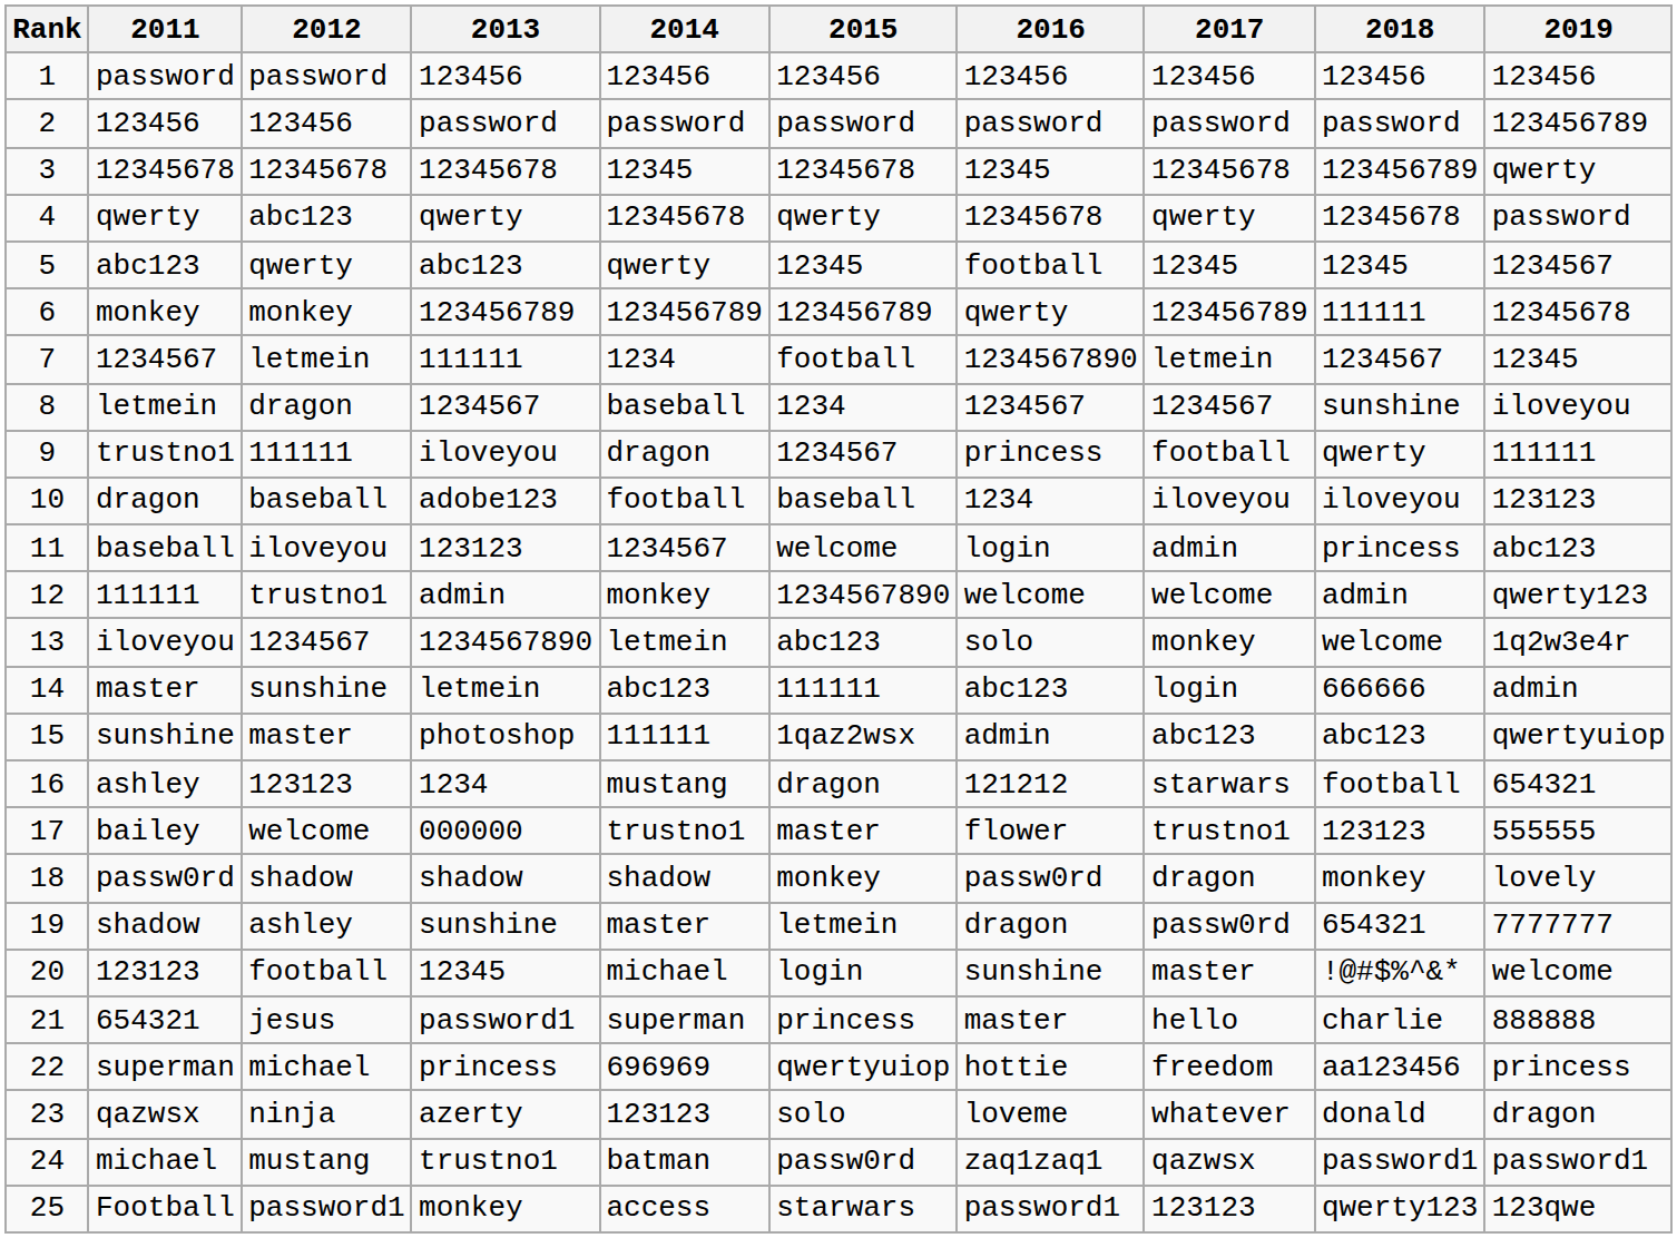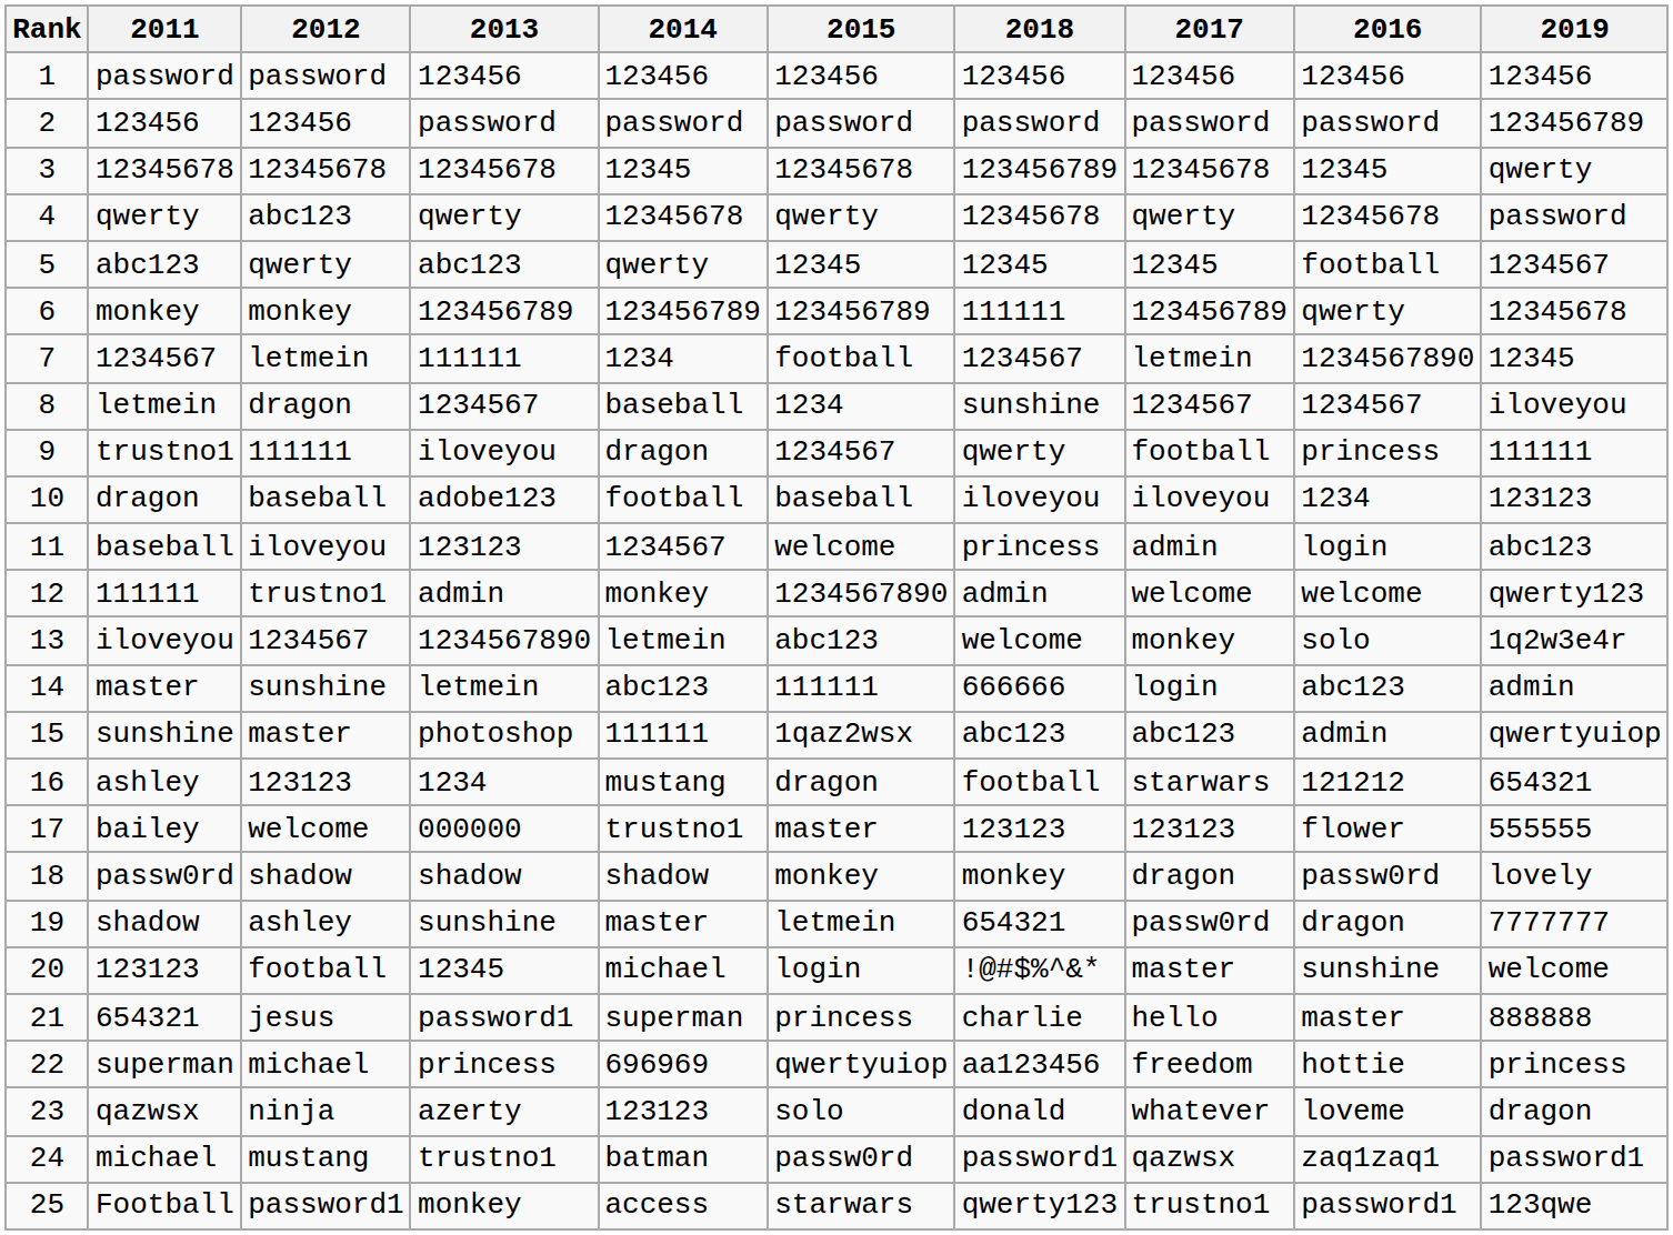 <table class="wikitable">
 <tr>
 <th>Rank</th>
 <th>2011</th>
 <th>2012</th>
 <th>2013</th>
 <th>2014</th>
 <th>2015</th>
+<th>2018</th>
+<th>2017</th>
 <th>2016</th>
-<th>2017</th>
-<th>2018</th>
 <th>2019</th>
 </tr>
 <tr>
 <td align=center>1</td>
 <td align=left>password</td>
 <td align=left>password</td>
 <td align=left>123456</td>
 <td align=left>123456</td>
 <td align=left>123456</td>
 <td align=left>123456</td>
 <td align=left>123456</td>
 <td align=left>123456</td>
 <td align=left>123456</td>
 </tr>
 <tr>
 <td align=center>2</td>
 <td align=left>123456</td>
 <td align=left>123456</td>
 <td align=left>password</td>
 <td align=left>password</td>
 <td align=left>password</td>
 <td align=left>password</td>
 <td align=left>password</td>
 <td align=left>password</td>
 <td align=left>123456789</td>
 </tr>
 <tr>
 <td align=center>3</td>
 <td align=left>12345678</td>
 <td align=left>12345678</td>
 <td align=left>12345678</td>
 <td align=left>12345</td>
 <td align=left>12345678</td>
+<td align=left>123456789</td>
+<td align=left>12345678</td>
 <td align=left>12345</td>
-<td align=left>12345678</td>
-<td align=left>123456789</td>
 <td align=left>qwerty</td>
 </tr>
 <tr>
 <td align=center>4</td>
 <td align=left>qwerty</td>
 <td align=left>abc123</td>
 <td align=left>qwerty</td>
 <td align=left>12345678</td>
 <td align=left>qwerty</td>
 <td align=left>12345678</td>
 <td align=left>qwerty</td>
 <td align=left>12345678</td>
 <td align=left>password</td>
 </tr>
 <tr>
 <td align=center>5</td>
 <td align=left>abc123</td>
 <td align=left>qwerty</td>
 <td align=left>abc123</td>
 <td align=left>qwerty</td>
 <td align=left>12345</td>
-<td align=left>football</td>
 <td align=left>12345</td>
 <td align=left>12345</td>
+<td align=left>football</td>
 <td align=left>1234567</td>
 </tr>
 <tr>
 <td align=center>6</td>
 <td align=left>monkey</td>
 <td align=left>monkey</td>
 <td align=left>123456789</td>
 <td align=left>123456789</td>
 <td align=left>123456789</td>
+<td align=left>111111</td>
+<td align=left>123456789</td>
 <td align=left>qwerty</td>
-<td align=left>123456789</td>
-<td align=left>111111</td>
 <td align=left>12345678</td>
 </tr>
 <tr>
 <td align=center>7</td>
 <td align=left>1234567</td>
 <td align=left>letmein</td>
 <td align=left>111111</td>
 <td align=left>1234</td>
 <td align=left>football</td>
+<td align=left>1234567</td>
+<td align=left>letmein</td>
 <td align=left>1234567890</td>
-<td align=left>letmein</td>
-<td align=left>1234567</td>
 <td align=left>12345</td>
 </tr>
 <tr>
 <td align=center>8</td>
 <td align=left>letmein</td>
 <td align=left>dragon</td>
 <td align=left>1234567</td>
 <td align=left>baseball</td>
 <td align=left>1234</td>
+<td align=left>sunshine</td>
 <td align=left>1234567</td>
 <td align=left>1234567</td>
-<td align=left>sunshine</td>
 <td align=left>iloveyou</td>
 </tr>
 <tr>
 <td align=center>9</td>
 <td align=left>trustno1</td>
 <td align=left>111111</td>
 <td align=left>iloveyou</td>
 <td align=left>dragon</td>
 <td align=left>1234567</td>
+<td align=left>qwerty</td>
+<td align=left>football</td>
 <td align=left>princess</td>
-<td align=left>football</td>
-<td align=left>qwerty</td>
 <td align=left>111111</td>
 </tr>
 <tr>
 <td align=center>10</td>
 <td align=left>dragon</td>
 <td align=left>baseball</td>
 <td align=left>adobe123</td>
 <td align=left>football</td>
 <td align=left>baseball</td>
-<td align=left>1234</td>
 <td align=left>iloveyou</td>
 <td align=left>iloveyou</td>
+<td align=left>1234</td>
 <td align=left>123123</td>
 </tr>
 <tr>
 <td align=center>11</td>
 <td align=left>baseball</td>
 <td align=left>iloveyou</td>
 <td align=left>123123</td>
 <td align=left>1234567</td>
 <td align=left>welcome</td>
+<td align=left>princess</td>
+<td align=left>admin</td>
 <td align=left>login</td>
-<td align=left>admin</td>
-<td align=left>princess</td>
 <td align=left>abc123</td>
 </tr>
 <tr>
 <td align=center>12</td>
 <td align=left>111111</td>
 <td align=left>trustno1</td>
 <td align=left>admin</td>
 <td align=left>monkey</td>
 <td align=left>1234567890</td>
+<td align=left>admin</td>
 <td align=left>welcome</td>
 <td align=left>welcome</td>
-<td align=left>admin</td>
 <td align=left>qwerty123</td>
 </tr>
 <tr>
 <td align=center>13</td>
 <td align=left>iloveyou</td>
 <td align=left>1234567</td>
 <td align=left>1234567890</td>
 <td align=left>letmein</td>
 <td align=left>abc123</td>
+<td align=left>welcome</td>
+<td align=left>monkey</td>
 <td align=left>solo</td>
-<td align=left>monkey</td>
-<td align=left>welcome</td>
 <td align=left>1q2w3e4r</td>
 </tr>
 <tr>
 <td align=center>14</td>
 <td align=left>master</td>
 <td align=left>sunshine</td>
 <td align=left>letmein</td>
 <td align=left>abc123</td>
 <td align=left>111111</td>
+<td align=left>666666</td>
+<td align=left>login</td>
 <td align=left>abc123</td>
-<td align=left>login</td>
-<td align=left>666666</td>
 <td align=left>admin</td>
 </tr>
 <tr>
 <td align=center>15</td>
 <td align=left>sunshine</td>
 <td align=left>master</td>
 <td align=left>photoshop</td>
 <td align=left>111111</td>
 <td align=left>1qaz2wsx</td>
-<td align=left>admin</td>
 <td align=left>abc123</td>
 <td align=left>abc123</td>
+<td align=left>admin</td>
 <td align=left>qwertyuiop</td>
 </tr>
 <tr>
 <td align=center>16</td>
 <td align=left>ashley</td>
 <td align=left>123123</td>
 <td align=left>1234</td>
 <td align=left>mustang</td>
 <td align=left>dragon</td>
+<td align=left>football</td>
+<td align=left>starwars</td>
 <td align=left>121212</td>
-<td align=left>starwars</td>
-<td align=left>football</td>
 <td align=left>654321</td>
 </tr>
 <tr>
 <td align=center>17</td>
 <td align=left>bailey</td>
 <td align=left>welcome</td>
 <td align=left>000000</td>
 <td align=left>trustno1</td>
 <td align=left>master</td>
+<td align=left>123123</td>
+<td align=left>123123</td>
 <td align=left>flower</td>
-<td align=left>trustno1</td>
-<td align=left>123123</td>
 <td align=left>555555</td>
 </tr>
 <tr>
 <td align=center>18</td>
 <td align=left>passw0rd</td>
 <td align=left>shadow</td>
 <td align=left>shadow</td>
 <td align=left>shadow</td>
 <td align=left>monkey</td>
+<td align=left>monkey</td>
+<td align=left>dragon</td>
 <td align=left>passw0rd</td>
-<td align=left>dragon</td>
-<td align=left>monkey</td>
 <td align=left>lovely</td>
 </tr>
 <tr>
 <td align=center>19</td>
 <td align=left>shadow</td>
 <td align=left>ashley</td>
 <td align=left>sunshine</td>
 <td align=left>master</td>
 <td align=left>letmein</td>
+<td align=left>654321</td>
+<td align=left>passw0rd</td>
 <td align=left>dragon</td>
-<td align=left>passw0rd</td>
-<td align=left>654321</td>
 <td align=left>7777777</td>
 </tr>
 <tr>
 <td align=center>20</td>
 <td align=left>123123</td>
 <td align=left>football</td>
 <td align=left>12345</td>
 <td align=left>michael</td>
 <td align=left>login</td>
+<td align=left>!@#$%^&*</td>
+<td align=left>master</td>
 <td align=left>sunshine</td>
-<td align=left>master</td>
-<td align=left>!@#$%^&*</td>
 <td align=left>welcome</td>
 </tr>
 <tr>
 <td align=center>21</td>
 <td align=left>654321</td>
 <td align=left>jesus</td>
 <td align=left>password1</td>
 <td align=left>superman</td>
 <td align=left>princess</td>
+<td align=left>charlie</td>
+<td align=left>hello</td>
 <td align=left>master</td>
-<td align=left>hello</td>
-<td align=left>charlie</td>
 <td align=left>888888</td>
 </tr>
 <tr>
 <td align=center>22</td>
 <td align=left>superman</td>
 <td align=left>michael</td>
 <td align=left>princess</td>
 <td align=left>696969</td>
 <td align=left>qwertyuiop</td>
+<td align=left>aa123456</td>
+<td align=left>freedom</td>
 <td align=left>hottie</td>
-<td align=left>freedom</td>
-<td align=left>aa123456</td>
 <td align=left>princess</td>
 </tr>
 <tr>
 <td align=center>23</td>
 <td align=left>qazwsx</td>
 <td align=left>ninja</td>
 <td align=left>azerty</td>
 <td align=left>123123</td>
 <td align=left>solo</td>
+<td align=left>donald</td>
+<td align=left>whatever</td>
 <td align=left>loveme</td>
-<td align=left>whatever</td>
-<td align=left>donald</td>
 <td align=left>dragon</td>
 </tr>
 <tr>
 <td align=center>24</td>
 <td align=left>michael</td>
 <td align=left>mustang</td>
 <td align=left>trustno1</td>
 <td align=left>batman</td>
 <td align=left>passw0rd</td>
+<td align=left>password1</td>
+<td align=left>qazwsx</td>
 <td align=left>zaq1zaq1</td>
-<td align=left>qazwsx</td>
-<td align=left>password1</td>
 <td align=left>password1</td>
 </tr>
 <tr>
 <td align=center>25</td>
 <td align=left>Football</td>
 <td align=left>password1</td>
 <td align=left>monkey</td>
 <td align=left>access</td>
 <td align=left>starwars</td>
+<td align=left>qwerty123</td>
+<td align=left>trustno1</td>
 <td align=left>password1</td>
-<td align=left>123123</td>
-<td align=left>qwerty123</td>
 <td align=left>123qwe</td>
 </tr>
 </table>
